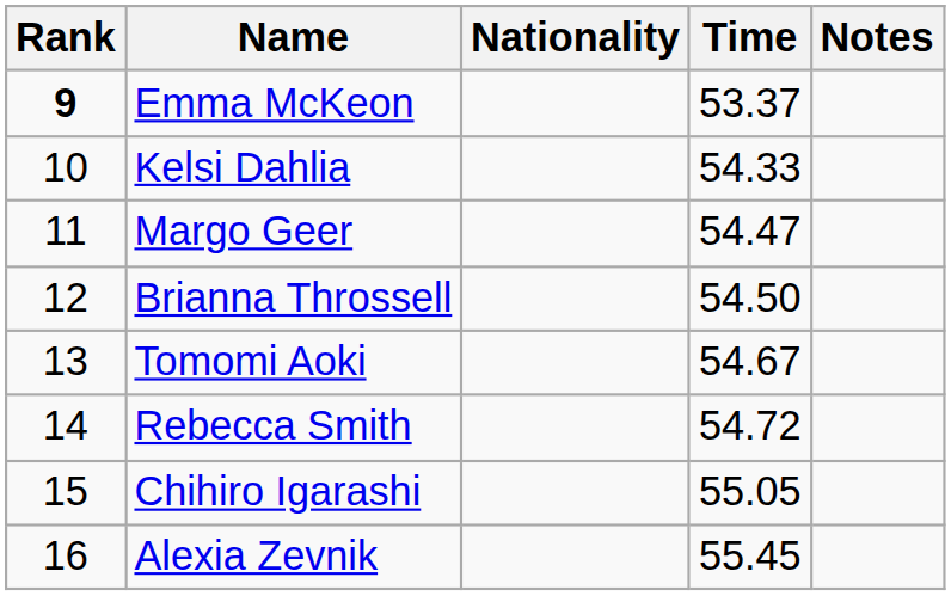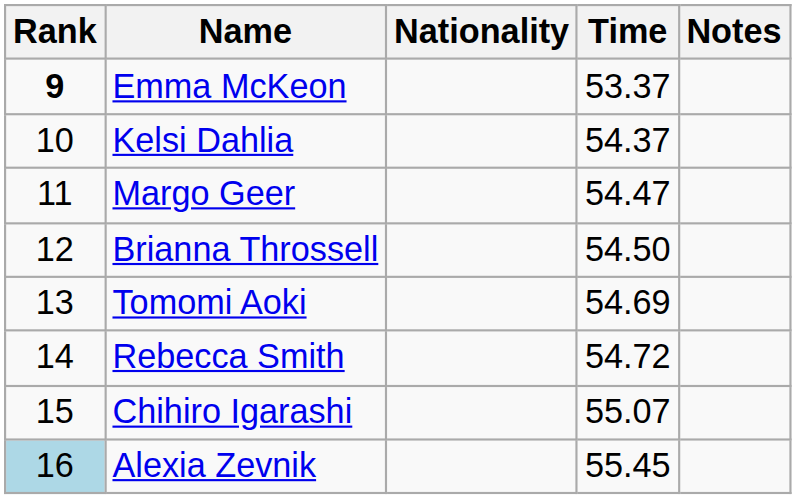 <table class="wikitable sortable" style="text-align:center">
 <tr>
 <th>Rank</th>
 <th>Name</th>
 <th>Nationality</th>
 <th>Time</th>
 <th>Notes</th>
 </tr>
 <tr>
 <td><strong>9</strong></td>
 <td align=left><a href='#'>Emma McKeon</a></td>
 <td align=left></td>
 <td>53.37</td>
 <td></td>
 </tr>
 <tr>
 <td>10</td>
 <td align=left><a href='#'>Kelsi Dahlia</a></td>
 <td align=left></td>
-<td>54.33</td>
+<td>54.37</td>
 <td></td>
 </tr>
 <tr>
 <td>11</td>
 <td align=left><a href='#'>Margo Geer</a></td>
 <td align=left></td>
 <td>54.47</td>
 <td></td>
 </tr>
 <tr>
 <td>12</td>
 <td align=left><a href='#'>Brianna Throssell</a></td>
 <td align=left></td>
 <td>54.50</td>
 <td></td>
 </tr>
 <tr>
 <td>13</td>
 <td align=left><a href='#'>Tomomi Aoki</a></td>
 <td align=left></td>
-<td>54.67</td>
+<td>54.69</td>
 <td></td>
 </tr>
 <tr>
 <td>14</td>
 <td align=left><a href='#'>Rebecca Smith</a></td>
 <td align=left></td>
 <td>54.72</td>
 <td></td>
 </tr>
 <tr>
 <td>15</td>
 <td align=left><a href='#'>Chihiro Igarashi</a></td>
 <td align=left></td>
-<td>55.05</td>
+<td>55.07</td>
 <td></td>
 </tr>
 <tr>
-<td>16</td>
+<td style="background: lightblue;">16</td>
 <td align=left><a href='#'>Alexia Zevnik</a></td>
 <td align=left></td>
 <td>55.45</td>
 <td></td>
 </tr>
 </table>
